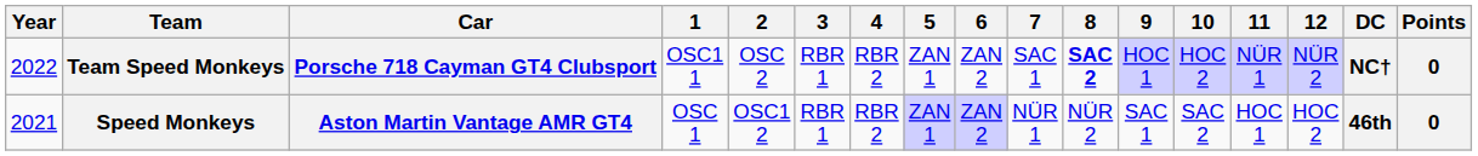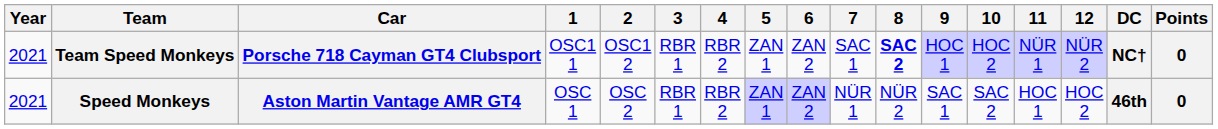 <table class="wikitable" style="text-align:center; font-size:85%">
 <tr>
 <th>Year</th>
 <th>Team</th>
 <th>Car</th>
 <th>1</th>
 <th>2</th>
 <th>3</th>
 <th>4</th>
 <th>5</th>
 <th>6</th>
 <th>7</th>
 <th>8</th>
 <th>9</th>
 <th>10</th>
 <th>11</th>
 <th>12</th>
 <th>DC</th>
 <th>Points</th>
 </tr>
 <tr>
-<td><a href='#'>2022</a></td>
+<td><a href='#'>2021</a></td>
 <th nowrap>Team Speed Monkeys</th>
 <th nowrap><a href='#'>Porsche 718 Cayman GT4 Clubsport</a></th>
 <td style="background:#;"><a href='#'>OSC1<br>1</a></td>
-<td style="background:#;"><a href='#'>OSC<br>2</a><br></td>
+<td style="background:#;"><a href='#'>OSC1<br>2</a></td>
 <td style="background:#;"><a href='#'>RBR<br>1</a></td>
 <td style="background:#;"><a href='#'>RBR<br>2</a></td>
 <td style="background:#;"><a href='#'>ZAN<br>1</a></td>
 <td style="background:#;"><a href='#'>ZAN<br>2</a></td>
 <td style="background:#;"><a href='#'>SAC<br>1</a><br></td>
 <td style="background:#;"><strong><a href='#'>SAC<br>2</a><br></strong></td>
 <td style="background:#CFCFFF;"><a href='#'>HOC<br>1</a><br></td>
 <td style="background:#CFCFFF;"><a href='#'>HOC<br>2</a><br></td>
 <td style="background:#CFCFFF;"><a href='#'>NÜR<br>1</a><br></td>
 <td style="background:#CFCFFF;"><a href='#'>NÜR<br>2</a><br></td>
 <th>NC†</th>
 <th>0</th>
 </tr>
 <tr>
 <td><a href='#'>2021</a></td>
 <th nowrap>Speed Monkeys</th>
 <th nowrap><a href='#'>Aston Martin Vantage AMR GT4</a></th>
 <td style="background:#;"><a href='#'>OSC<br>1</a><br></td>
-<td style="background:#;"><a href='#'>OSC1<br>2</a></td>
+<td style="background:#;"><a href='#'>OSC<br>2</a><br></td>
 <td style="background:#;"><a href='#'>RBR<br>1</a><br></td>
 <td style="background:#;"><a href='#'>RBR<br>2</a><br></td>
 <td style="background:#CFCFFF;"><a href='#'>ZAN<br>1</a><br></td>
 <td style="background:#CFCFFF;"><a href='#'>ZAN<br>2</a><br></td>
 <td style="background:#;"><a href='#'>NÜR<br>1</a><br></td>
 <td style="background:#;"><a href='#'>NÜR<br>2</a><br></td>
 <td style="background:#;"><a href='#'>SAC<br>1</a><br></td>
 <td style="background:#;"><a href='#'>SAC<br>2</a><br></td>
 <td style="background:#;"><a href='#'>HOC<br>1</a><br></td>
 <td style="background:#;"><a href='#'>HOC<br>2</a><br></td>
 <th>46th</th>
 <th>0</th>
 </tr>
 </table>
